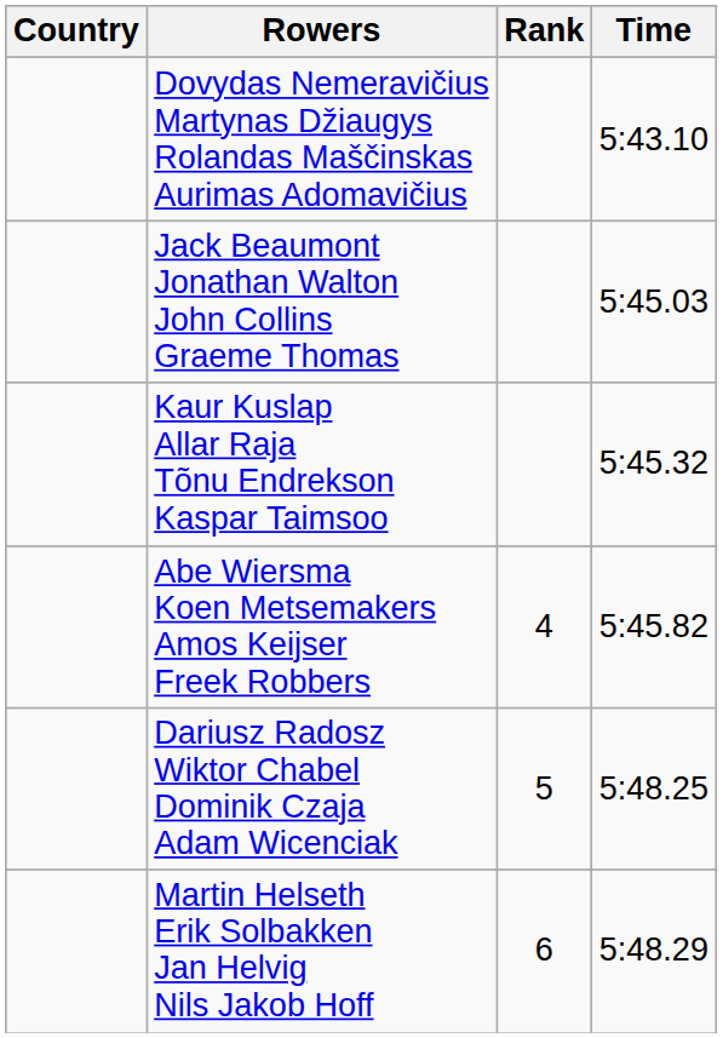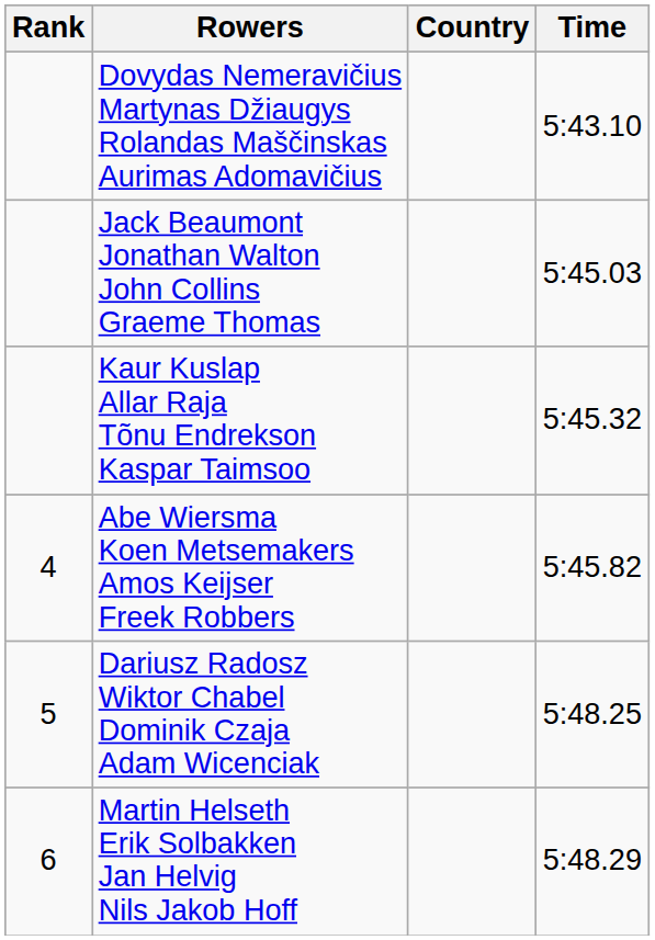 <table class="wikitable" style="text-align:center">
 <tr>
+<th>Rank</th>
+<th>Rowers</th>
 <th>Country</th>
-<th>Rowers</th>
-<th>Rank</th>
 <th>Time</th>
 </tr>
 <tr>
+<td></td>
+<td align="left"><a href='#'>Dovydas Nemeravičius</a><br><a href='#'>Martynas Džiaugys</a><br><a href='#'>Rolandas Maščinskas</a><br><a href='#'>Aurimas Adomavičius</a></td>
 <td align="left"></td>
-<td align="left"><a href='#'>Dovydas Nemeravičius</a><br><a href='#'>Martynas Džiaugys</a><br><a href='#'>Rolandas Maščinskas</a><br><a href='#'>Aurimas Adomavičius</a></td>
-<td></td>
 <td>5:43.10</td>
 </tr>
 <tr>
+<td></td>
+<td align="left"><a href='#'>Jack Beaumont</a><br><a href='#'>Jonathan Walton</a><br><a href='#'>John Collins</a><br><a href='#'>Graeme Thomas</a></td>
 <td align="left"></td>
-<td align="left"><a href='#'>Jack Beaumont</a><br><a href='#'>Jonathan Walton</a><br><a href='#'>John Collins</a><br><a href='#'>Graeme Thomas</a></td>
-<td></td>
 <td>5:45.03</td>
 </tr>
 <tr>
+<td></td>
+<td align="left"><a href='#'>Kaur Kuslap</a><br><a href='#'>Allar Raja</a><br><a href='#'>Tõnu Endrekson</a><br><a href='#'>Kaspar Taimsoo</a></td>
 <td align="left"></td>
-<td align="left"><a href='#'>Kaur Kuslap</a><br><a href='#'>Allar Raja</a><br><a href='#'>Tõnu Endrekson</a><br><a href='#'>Kaspar Taimsoo</a></td>
-<td></td>
 <td>5:45.32</td>
 </tr>
 <tr>
+<td>4</td>
+<td align="left"><a href='#'>Abe Wiersma</a><br><a href='#'>Koen Metsemakers</a><br><a href='#'>Amos Keijser</a><br><a href='#'>Freek Robbers</a></td>
 <td align="left"></td>
-<td align="left"><a href='#'>Abe Wiersma</a><br><a href='#'>Koen Metsemakers</a><br><a href='#'>Amos Keijser</a><br><a href='#'>Freek Robbers</a></td>
-<td>4</td>
 <td>5:45.82</td>
 </tr>
 <tr>
+<td>5</td>
+<td align="left"><a href='#'>Dariusz Radosz</a><br><a href='#'>Wiktor Chabel</a><br><a href='#'>Dominik Czaja</a><br><a href='#'>Adam Wicenciak</a></td>
 <td align="left"></td>
-<td align="left"><a href='#'>Dariusz Radosz</a><br><a href='#'>Wiktor Chabel</a><br><a href='#'>Dominik Czaja</a><br><a href='#'>Adam Wicenciak</a></td>
-<td>5</td>
 <td>5:48.25</td>
 </tr>
 <tr>
+<td>6</td>
+<td align="left"><a href='#'>Martin Helseth</a><br><a href='#'>Erik Solbakken</a><br><a href='#'>Jan Helvig</a><br><a href='#'>Nils Jakob Hoff</a></td>
 <td align="left"></td>
-<td align="left"><a href='#'>Martin Helseth</a><br><a href='#'>Erik Solbakken</a><br><a href='#'>Jan Helvig</a><br><a href='#'>Nils Jakob Hoff</a></td>
-<td>6</td>
 <td>5:48.29</td>
 </tr>
 </table>
